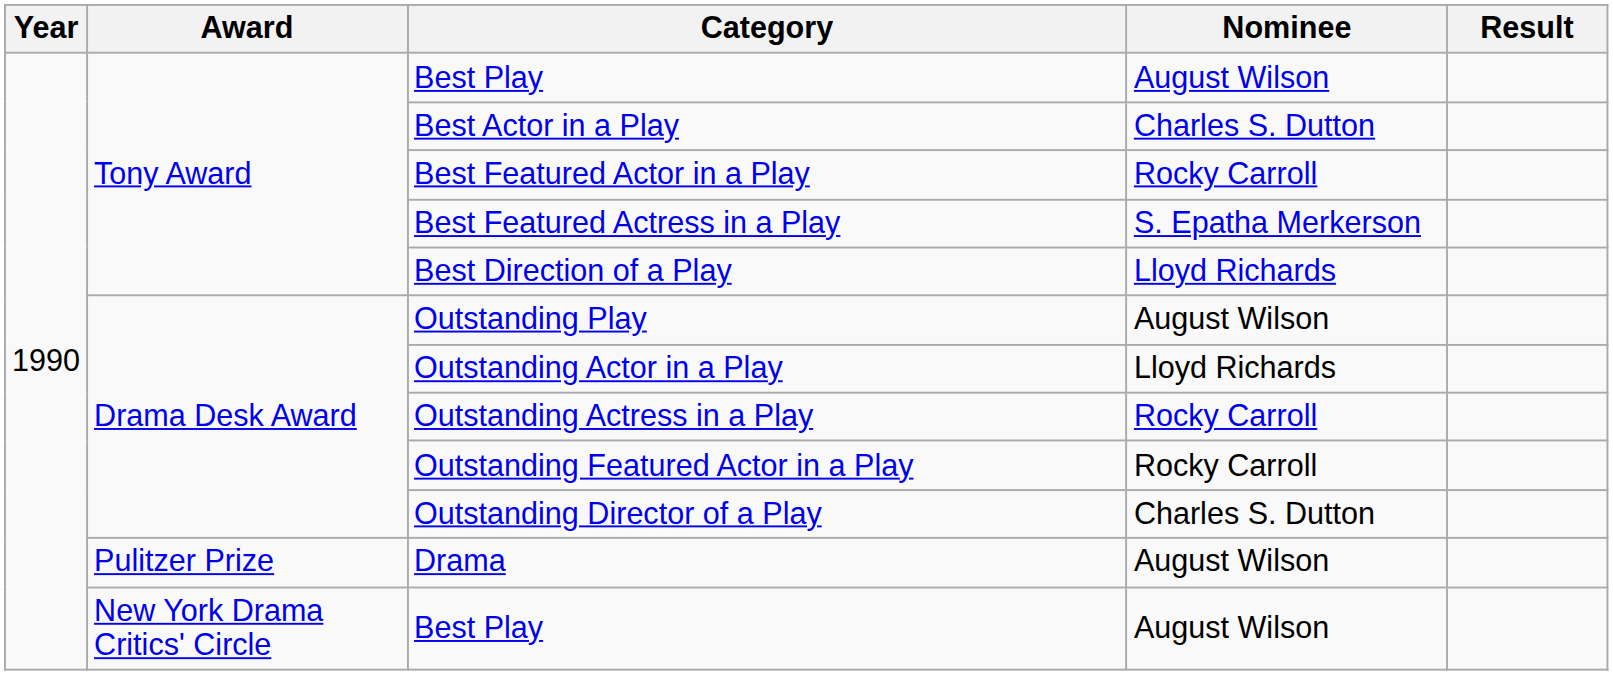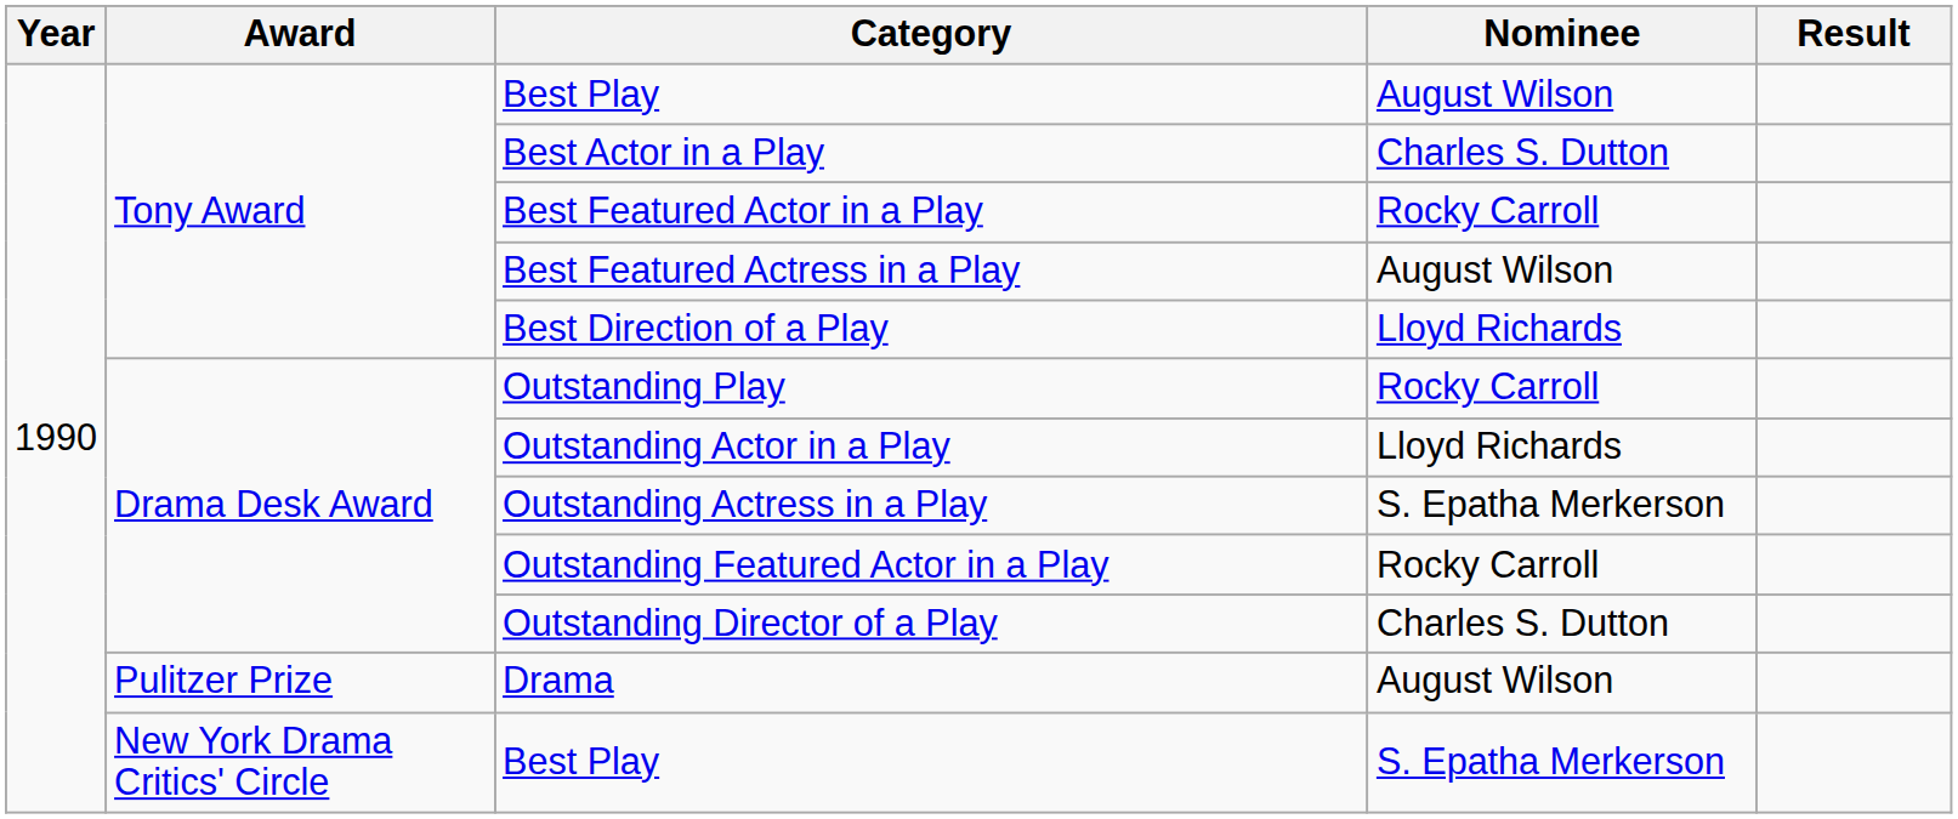 <table class="wikitable" width="95%">
 <tr>
 <th width="5%">Year</th>
 <th width="20%">Award</th>
 <th width="45%">Category</th>
 <th width="20%">Nominee</th>
 <th width="10%">Result</th>
 </tr>
 <tr>
 <td rowspan="12" align="center">1990</td>
 <td rowspan="5"><a href='#'>Tony Award</a></td>
 <td><a href='#'>Best Play</a></td>
 <td><a href='#'>August Wilson</a></td>
 <td></td>
 </tr>
 <tr>
 <td><a href='#'>Best Actor in a Play</a></td>
 <td><a href='#'>Charles S. Dutton</a></td>
 <td></td>
 </tr>
 <tr>
 <td><a href='#'>Best Featured Actor in a Play</a></td>
 <td><a href='#'>Rocky Carroll</a></td>
 <td></td>
 </tr>
 <tr>
 <td><a href='#'>Best Featured Actress in a Play</a></td>
-<td><a href='#'>S. Epatha Merkerson</a></td>
+<td>August Wilson</td>
 <td></td>
 </tr>
 <tr>
 <td><a href='#'>Best Direction of a Play</a></td>
 <td><a href='#'>Lloyd Richards</a></td>
 <td></td>
 </tr>
 <tr>
 <td rowspan="5"><a href='#'>Drama Desk Award</a></td>
 <td><a href='#'>Outstanding Play</a></td>
-<td>August Wilson</td>
+<td><a href='#'>Rocky Carroll</a></td>
 <td></td>
 </tr>
 <tr>
 <td><a href='#'>Outstanding Actor in a Play</a></td>
 <td>Lloyd Richards</td>
 <td></td>
 </tr>
 <tr>
 <td><a href='#'>Outstanding Actress in a Play</a></td>
-<td><a href='#'>Rocky Carroll</a></td>
+<td>S. Epatha Merkerson</td>
 <td></td>
 </tr>
 <tr>
 <td><a href='#'>Outstanding Featured Actor in a Play</a></td>
 <td>Rocky Carroll</td>
 <td></td>
 </tr>
 <tr>
 <td><a href='#'>Outstanding Director of a Play</a></td>
 <td>Charles S. Dutton</td>
 <td></td>
 </tr>
 <tr>
 <td><a href='#'>Pulitzer Prize</a></td>
 <td><a href='#'>Drama</a></td>
 <td>August Wilson</td>
 <td></td>
 </tr>
 <tr>
 <td><a href='#'>New York Drama Critics' Circle</a></td>
 <td><a href='#'>Best Play</a></td>
-<td>August Wilson</td>
+<td><a href='#'>S. Epatha Merkerson</a></td>
 <td></td>
 </tr>
 </table>
